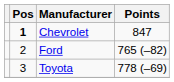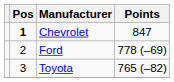 <table class="wikitable" style="font-size: 95%;">
 <tr>
 <th></th>
 <th>Pos</th>
 <th>Manufacturer</th>
 <th>Points</th>
 </tr>
 <tr>
 <td align="left"></td>
 <td style="text-align:center;"><strong>1</strong></td>
 <td><a href='#'>Chevrolet</a></td>
 <td style="text-align:center;">847</td>
 </tr>
 <tr>
 <td align="left"></td>
 <td style="text-align:center;">2</td>
 <td><a href='#'>Ford</a></td>
-<td style="text-align:center;">765 (–82)</td>
+<td style="text-align:center;">778 (–69)</td>
 </tr>
 <tr>
 <td align="left"></td>
 <td style="text-align:center;">3</td>
 <td><a href='#'>Toyota</a></td>
-<td style="text-align:center;">778 (–69)</td>
+<td style="text-align:center;">765 (–82)</td>
 </tr>
 <tr class="sortbottom">
 </tr>
 </table>
